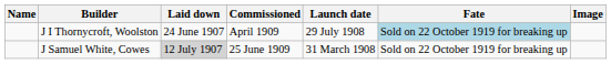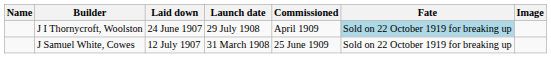 <table class="wikitable sortable">
 <tr>
 <th>Name</th>
 <th>Builder</th>
 <th>Laid down</th>
+<th>Launch date</th>
 <th>Commissioned</th>
-<th>Launch date</th>
 <th>Fate</th>
 <th>Image</th>
 </tr>
 <tr>
 <td></td>
 <td>J I Thornycroft, Woolston</td>
 <td>24 June 1907</td>
+<td>29 July 1908</td>
 <td>April 1909</td>
-<td>29 July 1908</td>
 <td style="background: lightblue;">Sold on 22 October 1919 for breaking up</td>
 <td></td>
 </tr>
 <tr>
 <td></td>
 <td>J Samuel White, Cowes</td>
-<td style="background: lightgrey;">12 July 1907</td>
+<td>12 July 1907</td>
+<td>31 March 1908</td>
 <td>25 June 1909</td>
-<td>31 March 1908</td>
 <td>Sold on 22 October 1919 for breaking up</td>
 <td> </td>
 </tr>
 </table>
